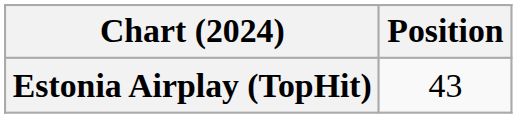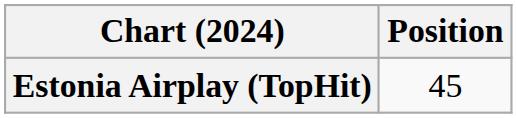 <table class="wikitable plainrowheaders" style="text-align:center">
 <tr>
 <th scope="col">Chart (2024)</th>
 <th scope="col">Position</th>
 </tr>
 <tr>
 <th scope="row">Estonia Airplay (TopHit)</th>
-<td>43</td>
+<td>45</td>
 </tr>
 </table>
